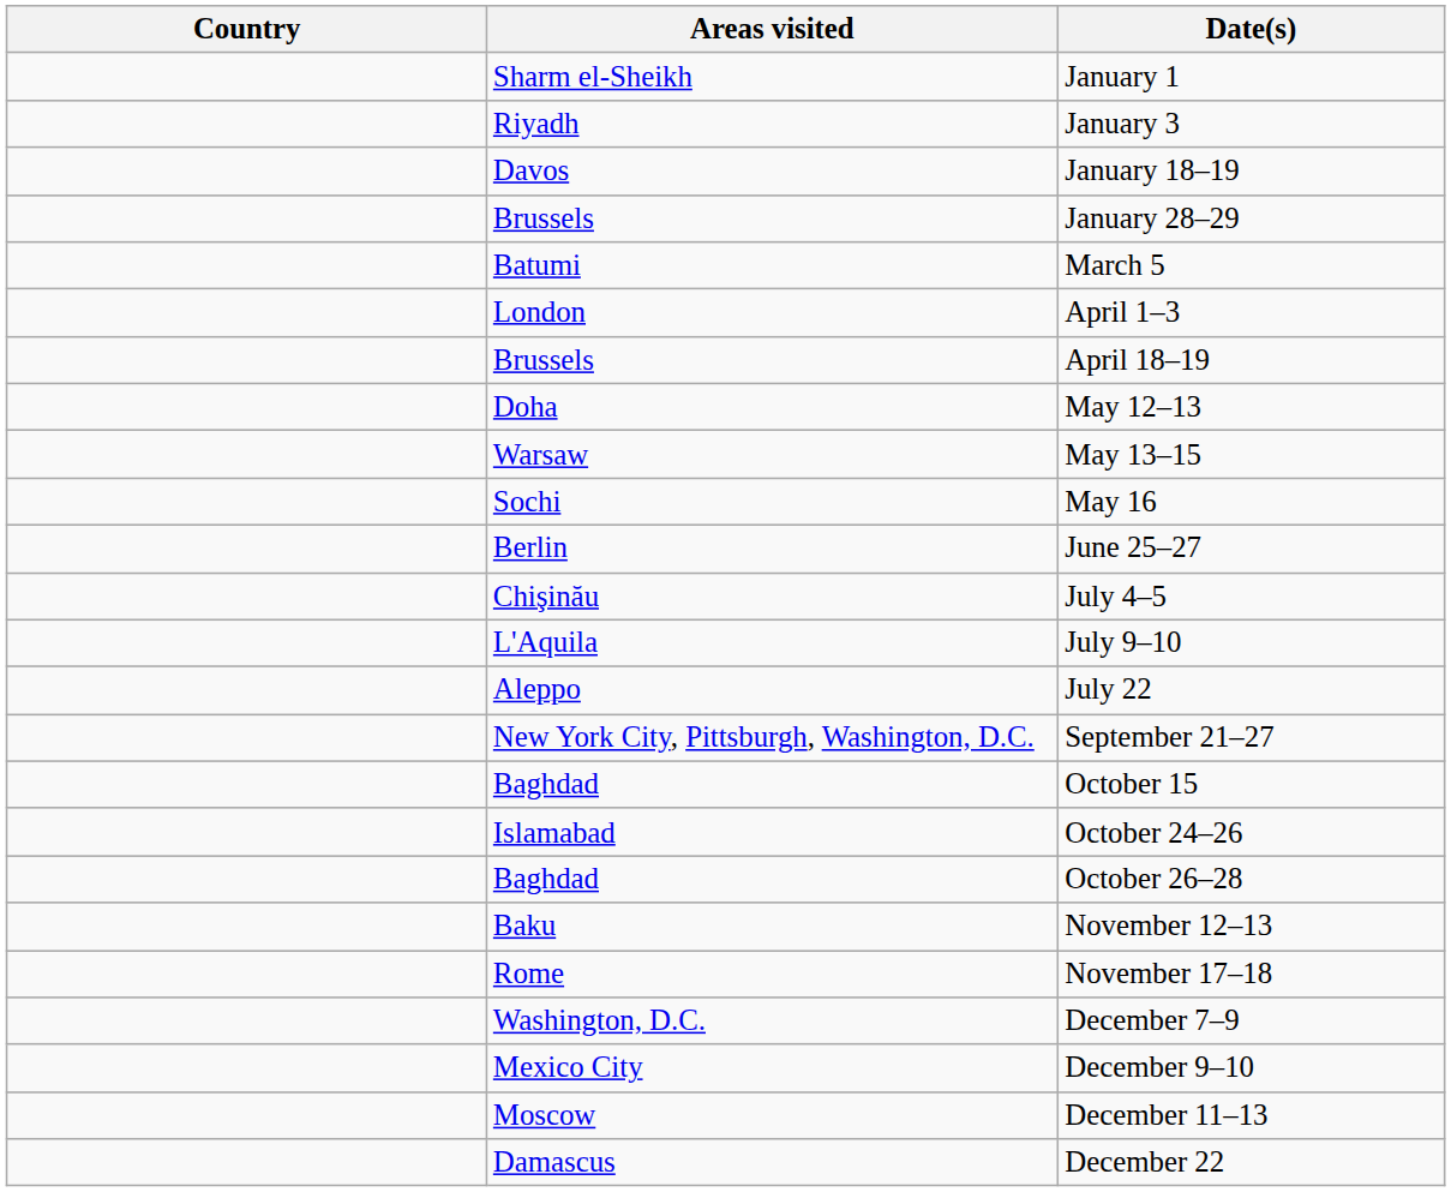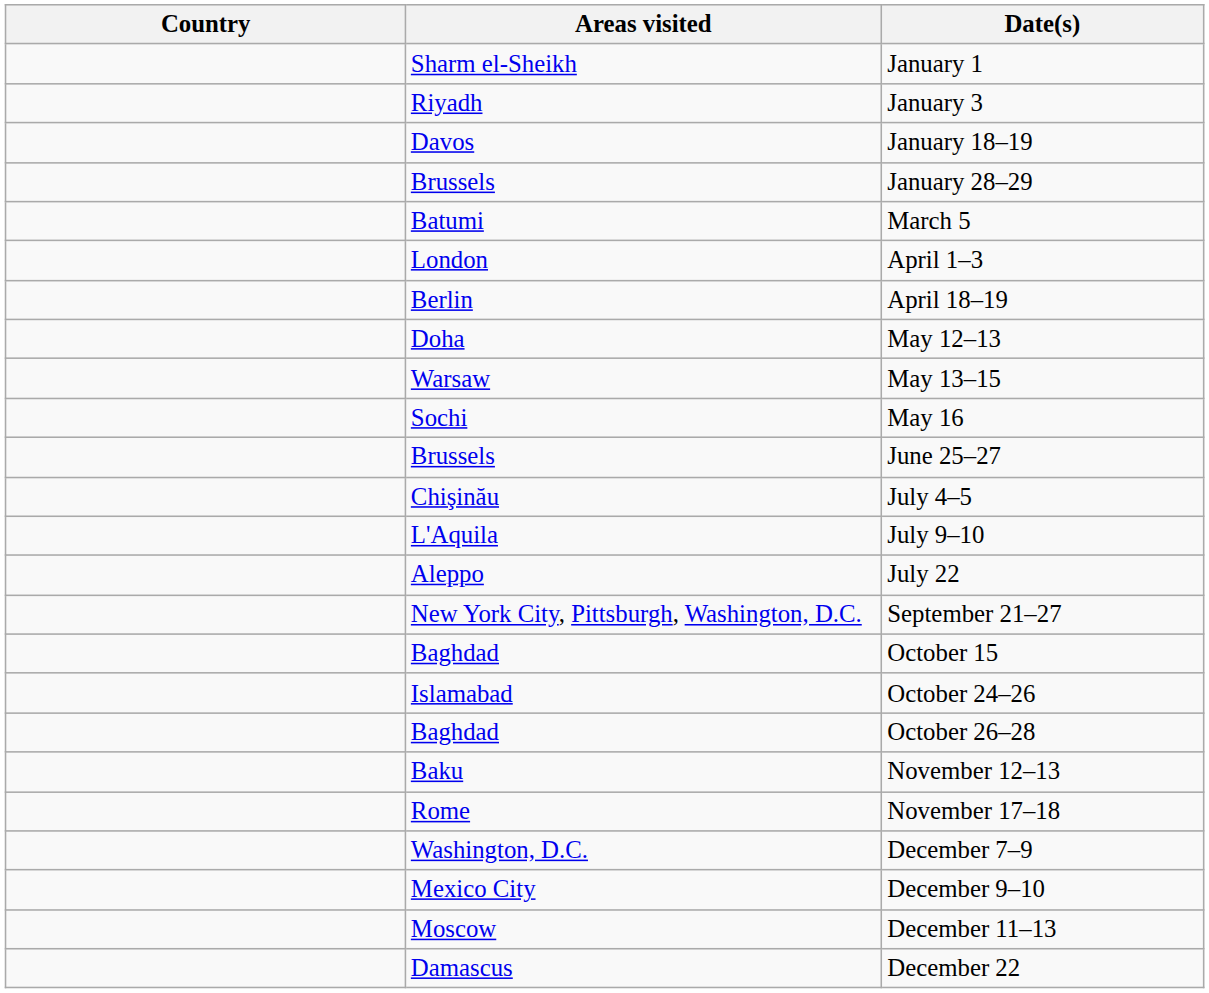 <table class="wikitable" style="margin: 1em auto 1em auto">
 <tr>
 <th width=250>Country</th>
 <th width=300>Areas visited</th>
 <th width=200>Date(s)</th>
 </tr>
 <tr>
 <td></td>
 <td><a href='#'>Sharm el-Sheikh</a></td>
 <td>January 1</td>
 </tr>
 <tr>
 <td></td>
 <td><a href='#'>Riyadh</a></td>
 <td>January 3</td>
 </tr>
 <tr>
 <td></td>
 <td><a href='#'>Davos</a></td>
 <td>January 18–19</td>
 </tr>
 <tr>
 <td></td>
 <td><a href='#'>Brussels</a></td>
 <td>January 28–29</td>
 </tr>
 <tr>
 <td></td>
 <td><a href='#'>Batumi</a></td>
 <td>March 5</td>
 </tr>
 <tr>
 <td></td>
 <td><a href='#'>London</a></td>
 <td>April 1–3</td>
 </tr>
 <tr>
 <td></td>
-<td><a href='#'>Brussels</a></td>
+<td><a href='#'>Berlin</a></td>
 <td>April 18–19</td>
 </tr>
 <tr>
 <td></td>
 <td><a href='#'>Doha</a></td>
 <td>May 12–13</td>
 </tr>
 <tr>
 <td></td>
 <td><a href='#'>Warsaw</a></td>
 <td>May 13–15</td>
 </tr>
 <tr>
 <td></td>
 <td><a href='#'>Sochi</a></td>
 <td>May 16</td>
 </tr>
 <tr>
 <td></td>
-<td><a href='#'>Berlin</a></td>
+<td><a href='#'>Brussels</a></td>
 <td>June 25–27</td>
 </tr>
 <tr>
 <td></td>
 <td><a href='#'>Chişinău</a></td>
 <td>July 4–5</td>
 </tr>
 <tr>
 <td></td>
 <td><a href='#'>L'Aquila</a></td>
 <td>July 9–10</td>
 </tr>
 <tr>
 <td></td>
 <td><a href='#'>Aleppo</a></td>
 <td>July 22</td>
 </tr>
 <tr>
 <td></td>
 <td><a href='#'>New York City</a>, <a href='#'>Pittsburgh</a>, <a href='#'>Washington, D.C.</a></td>
 <td>September 21–27</td>
 </tr>
 <tr>
 <td></td>
 <td><a href='#'>Baghdad</a></td>
 <td>October 15</td>
 </tr>
 <tr>
 <td></td>
 <td><a href='#'>Islamabad</a></td>
 <td>October 24–26</td>
 </tr>
 <tr>
 <td></td>
 <td><a href='#'>Baghdad</a></td>
 <td>October 26–28</td>
 </tr>
 <tr>
 <td></td>
 <td><a href='#'>Baku</a></td>
 <td>November 12–13</td>
 </tr>
 <tr>
 <td></td>
 <td><a href='#'>Rome</a></td>
 <td>November 17–18</td>
 </tr>
 <tr>
 <td></td>
 <td><a href='#'>Washington, D.C.</a></td>
 <td>December 7–9</td>
 </tr>
 <tr>
 <td></td>
 <td><a href='#'>Mexico City</a></td>
 <td>December 9–10</td>
 </tr>
 <tr>
 <td></td>
 <td><a href='#'>Moscow</a></td>
 <td>December 11–13</td>
 </tr>
 <tr>
 <td></td>
 <td><a href='#'>Damascus</a></td>
 <td>December 22</td>
 </tr>
 </table>
